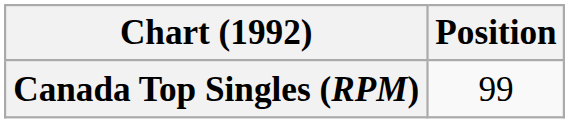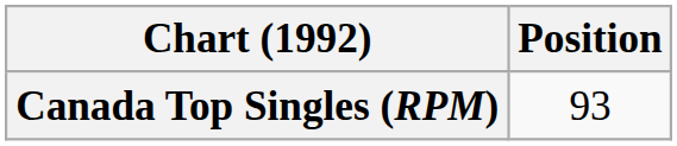 <table class="wikitable plainrowheaders" style="text-align:center">
 <tr>
 <th>Chart (1992)</th>
 <th>Position</th>
 </tr>
 <tr>
 <th scope="row">Canada Top Singles (<em>RPM</em>)</th>
-<td>99</td>
+<td>93</td>
 </tr>
 </table>
